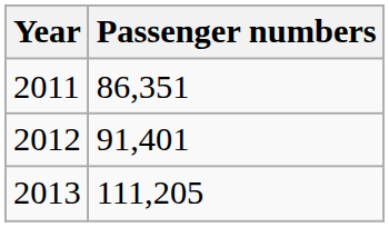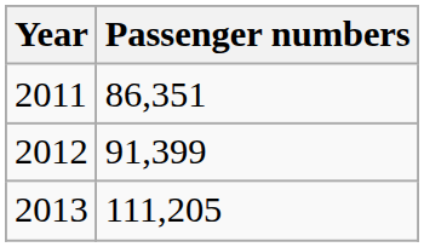 <table class="wikitable">
 <tr>
 <th>Year</th>
 <th>Passenger numbers</th>
 </tr>
 <tr>
 <td>2011</td>
 <td>86,351 </td>
 </tr>
 <tr>
 <td>2012</td>
-<td>91,401 </td>
+<td>91,399 </td>
 </tr>
 <tr>
 <td>2013</td>
 <td>111,205 </td>
 </tr>
 </table>
